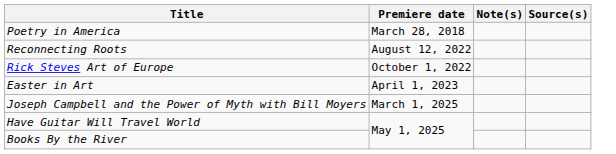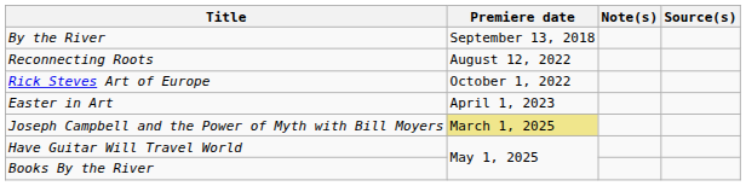 <table class="wikitable sortable">
 <tr>
 <th>Title</th>
 <th>Premiere date</th>
 <th>Note(s)</th>
 <th>Source(s)</th>
 </tr>
 <tr>
-<td><em>Poetry in America</em></td>
-<td>March 28, 2018</td>
+<td><em>By the River</em></td>
+<td>September 13, 2018</td>
 <td></td>
 <td></td>
 </tr>
 <tr>
 <td><em>Reconnecting Roots</em></td>
 <td>August 12, 2022</td>
 <td></td>
 <td></td>
 </tr>
 <tr>
 <td><em><a href='#'>Rick Steves</a> Art of Europe</em></td>
 <td>October 1, 2022</td>
 <td></td>
 <td></td>
 </tr>
 <tr>
 <td><em>Easter in Art</em></td>
 <td>April 1, 2023</td>
 <td></td>
 <td></td>
 </tr>
 <tr>
 <td><em>Joseph Campbell and the Power of Myth with Bill Moyers</em></td>
-<td>March 1, 2025</td>
+<td style="background: khaki;">March 1, 2025</td>
 <td></td>
 <td></td>
 </tr>
 <tr>
 <td><em>Have Guitar Will Travel World</em></td>
 <td rowspan="2">May 1, 2025</td>
 <td></td>
 <td></td>
 </tr>
 <tr>
 <td><em>Books By the River</em></td>
 <td></td>
 <td></td>
 </tr>
 </table>
